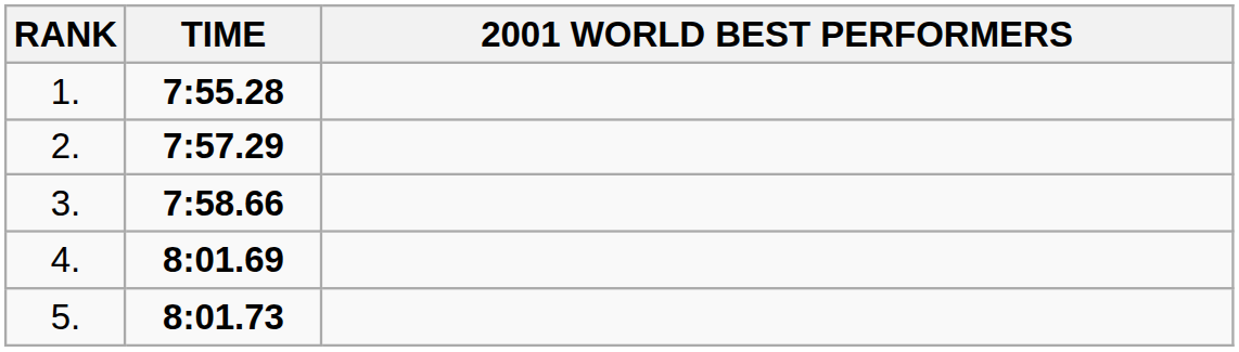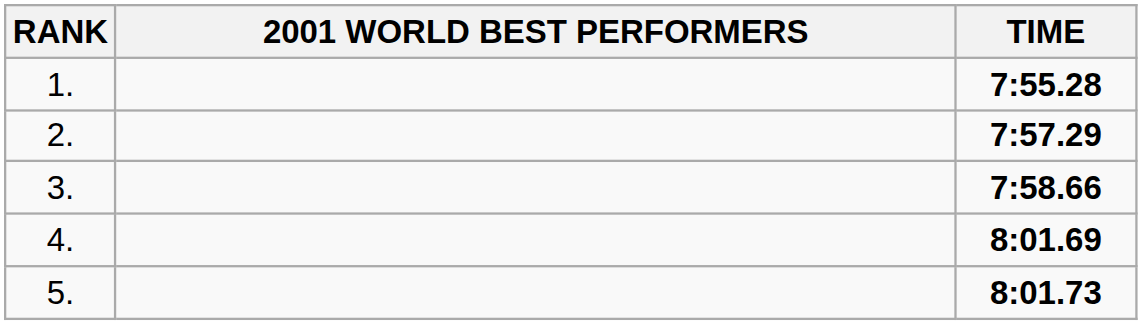 <table class="wikitable" style="border-collapse: collapse; font-size: 90%;">
 <tr>
 <th>RANK</th>
+<th align="center" style="width: 25em">2001 WORLD BEST PERFORMERS</th>
 <th align="center" style="width: 5em">TIME</th>
-<th align="center" style="width: 25em">2001 WORLD BEST PERFORMERS</th>
 </tr>
 <tr>
 <td align="center">1.</td>
+<td></td>
 <td align="center"><strong>7:55.28</strong></td>
-<td></td>
 </tr>
 <tr>
 <td align="center">2.</td>
+<td></td>
 <td align="center"><strong>7:57.29</strong></td>
-<td></td>
 </tr>
 <tr>
 <td align="center">3.</td>
+<td></td>
 <td align="center"><strong>7:58.66</strong></td>
-<td></td>
 </tr>
 <tr>
 <td align="center">4.</td>
+<td></td>
 <td align="center"><strong>8:01.69</strong></td>
-<td></td>
 </tr>
 <tr>
 <td align="center">5.</td>
+<td></td>
 <td align="center"><strong>8:01.73</strong></td>
-<td></td>
 </tr>
 </table>
